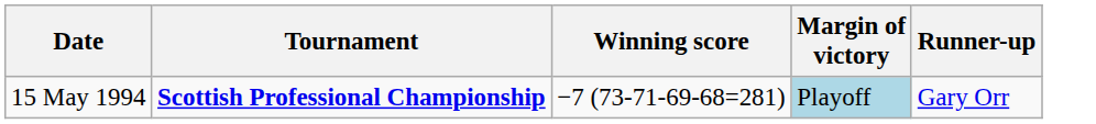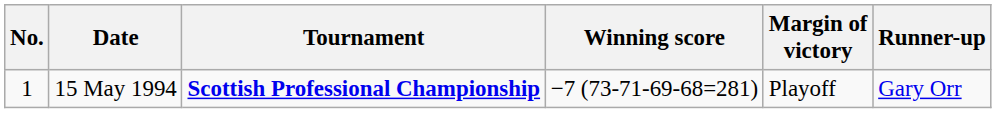 <table class="wikitable" style="font-size:95%;">
 <tr>
+<th>No.</th>
 <th>Date</th>
 <th>Tournament</th>
 <th>Winning score</th>
 <th>Margin of<br>victory</th>
 <th>Runner-up</th>
 </tr>
 <tr>
+<td align=center>1</td>
 <td align=right>15 May 1994</td>
 <td><strong><a href='#'>Scottish Professional Championship</a></strong></td>
 <td>−7 (73-71-69-68=281)</td>
-<td style="background: lightblue;">Playoff</td>
+<td>Playoff</td>
 <td> <a href='#'>Gary Orr</a></td>
 </tr>
 </table>
